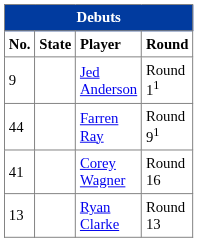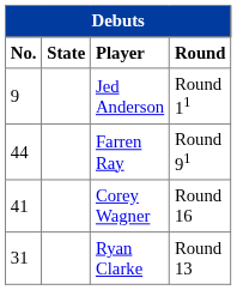 <table border="1" cellpadding="4" cellspacing="0"  style="text-align:left; font-size:95%; border-collapse:collapse; width:30%;">
 <tr style="background:#013B9F; color: white; text-align:center;">
 <th colspan="5" style="background:#013B9F; color: white; text-align:center;"><span>Debuts</span></th>
 </tr>
 <tr>
 <th>No.</th>
 <th>State</th>
 <th>Player</th>
 <th>Round</th>
 </tr>
 <tr>
 <td>9</td>
 <td></td>
 <td><a href='#'>Jed Anderson</a></td>
 <td>Round 1<sup>1</sup></td>
 </tr>
 <tr>
 <td>44</td>
 <td></td>
 <td><a href='#'>Farren Ray</a></td>
 <td>Round 9<sup>1</sup></td>
 </tr>
 <tr>
 <td>41</td>
 <td></td>
 <td><a href='#'>Corey Wagner</a></td>
 <td>Round 16</td>
 </tr>
 <tr>
-<td>13</td>
+<td>31</td>
 <td></td>
 <td><a href='#'>Ryan Clarke</a></td>
 <td>Round 13</td>
 </tr>
 </table>
